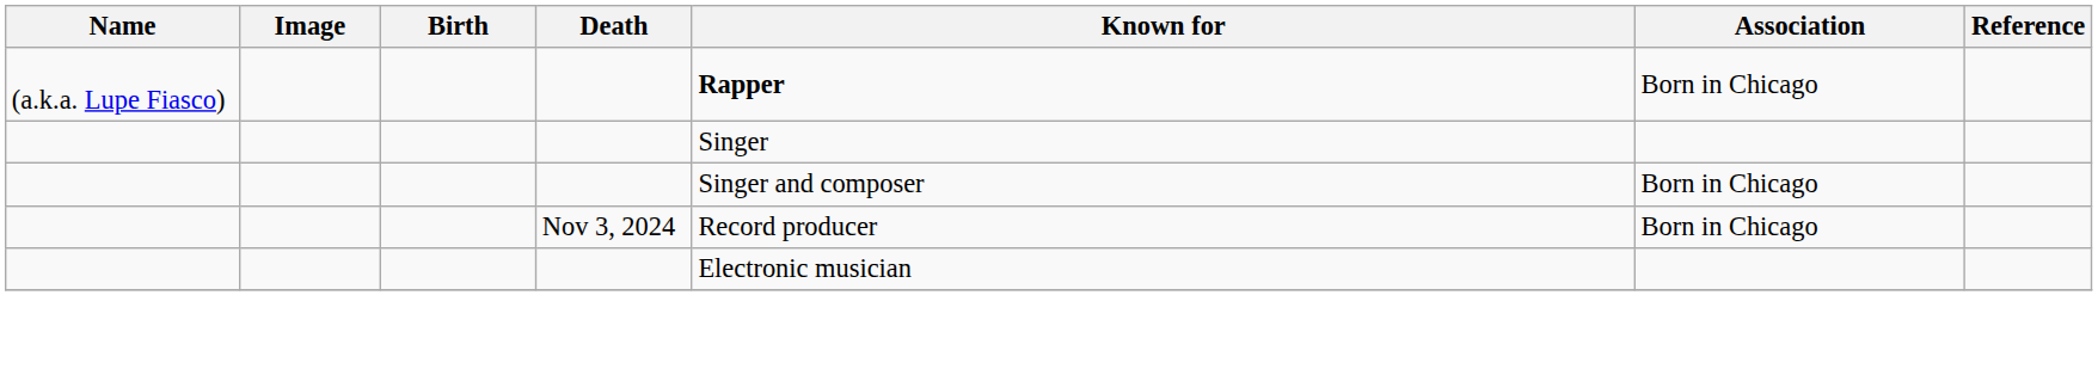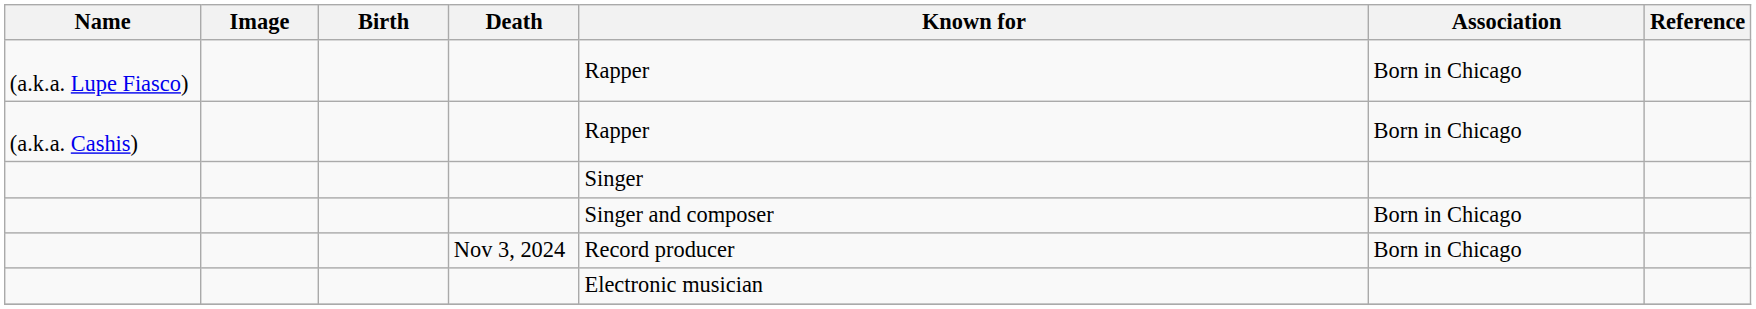 <table class="wikitable sortable">
 <tr>
 <th scope="col" width="140">Name</th>
 <th scope="col" width="80" class="unsortable">Image</th>
 <th scope="col" width="90">Birth</th>
 <th scope="col" width="90">Death</th>
 <th scope="col" width="600" class="unsortable">Known for</th>
 <th scope="col" width="200" class="unsortable">Association</th>
 <th scope="col" width="30" class="unsortable">Reference</th>
 </tr>
 <tr>
 <td><br>(a.k.a. <a href='#'>Lupe Fiasco</a>)</td>
 <td></td>
 <td align=right></td>
 <td></td>
-<td><strong>Rapper</strong></td>
+<td>Rapper</td>
+<td>Born in Chicago</td>
+<td align="center"></td>
+</tr>
+<tr>
+<td><br>(a.k.a. <a href='#'>Cashis</a>)</td>
+<td></td>
+<td align=right></td>
+<td></td>
+<td>Rapper</td>
 <td>Born in Chicago</td>
 <td align="center"></td>
 </tr>
 <tr>
 <td></td>
 <td></td>
 <td align=right></td>
 <td></td>
 <td>Singer</td>
 <td></td>
 <td align="center"></td>
 </tr>
 <tr>
 <td></td>
 <td></td>
 <td align=right></td>
 <td></td>
 <td>Singer and composer</td>
 <td>Born in Chicago</td>
 <td align="center"></td>
 </tr>
 <tr>
 <td></td>
 <td></td>
 <td align=right></td>
 <td>Nov 3, 2024</td>
 <td>Record producer</td>
 <td>Born in Chicago</td>
 <td align= center></td>
 </tr>
 <tr>
 <td></td>
 <td></td>
 <td align=right></td>
 <td></td>
 <td>Electronic musician</td>
 <td></td>
 <td align="center"></td>
 </tr>
 <tr>
 </tr>
 </table>
